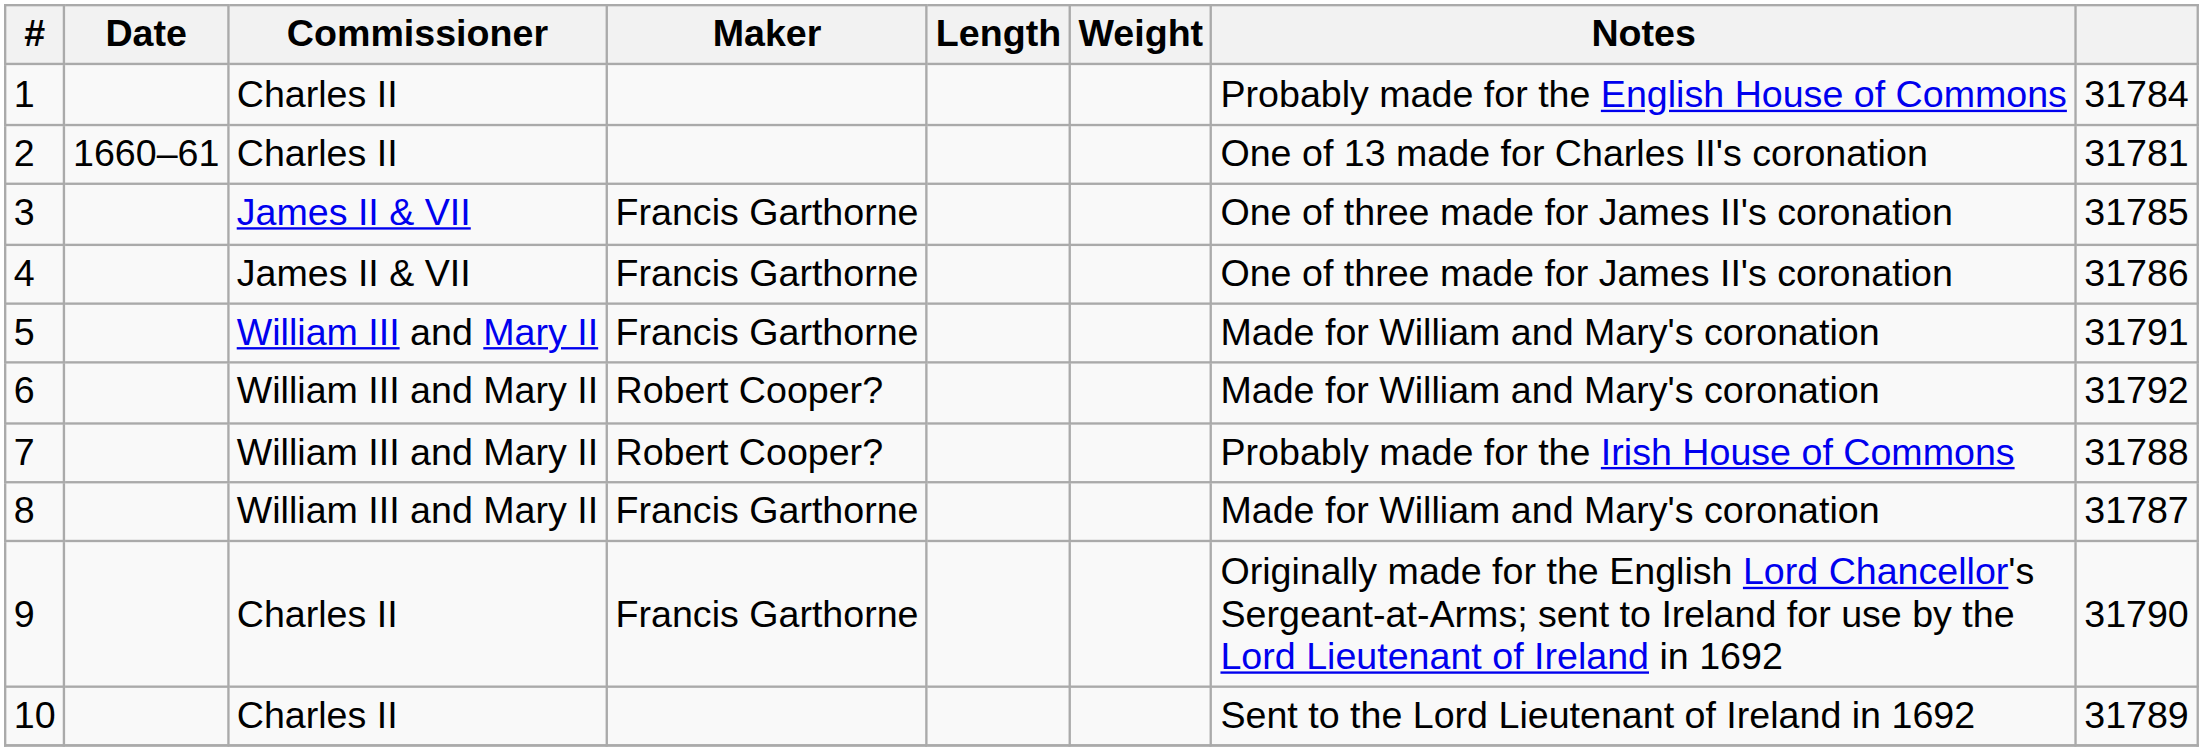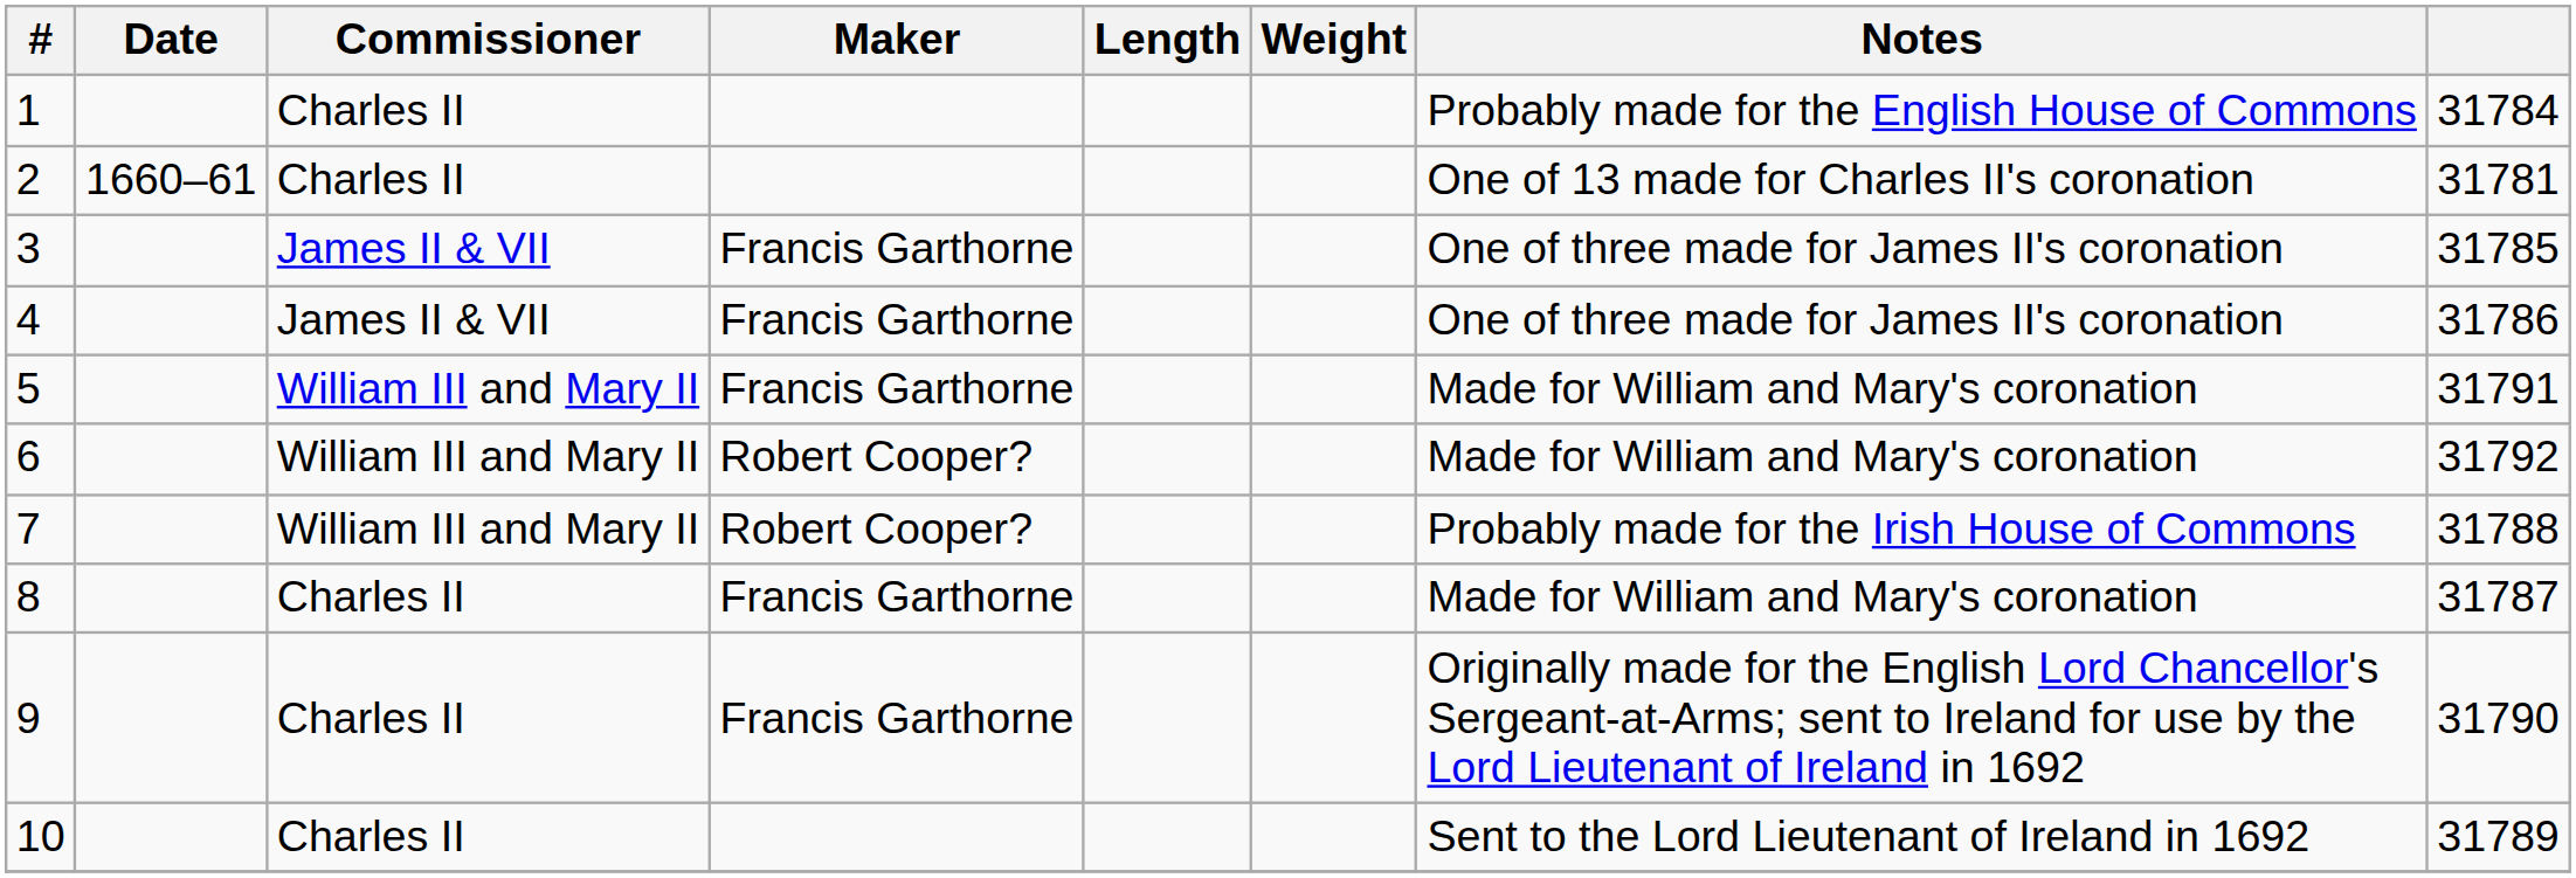 <table class="wikitable">
 <tr>
 <th>#</th>
 <th>Date</th>
 <th>Commissioner</th>
 <th>Maker</th>
 <th>Length</th>
 <th>Weight</th>
 <th>Notes</th>
 <th></th>
 </tr>
 <tr>
 <td>1</td>
 <td></td>
 <td>Charles II</td>
 <td></td>
 <td></td>
 <td></td>
 <td>Probably made for the <a href='#'>English House of Commons</a></td>
 <td>31784</td>
 </tr>
 <tr>
 <td>2</td>
 <td>1660–61</td>
 <td>Charles II</td>
 <td></td>
 <td></td>
 <td></td>
 <td>One of 13 made for Charles II's coronation</td>
 <td>31781</td>
 </tr>
 <tr>
 <td>3</td>
 <td></td>
 <td><a href='#'>James II & VII</a></td>
 <td>Francis Garthorne</td>
 <td></td>
 <td></td>
 <td>One of three made for James II's coronation</td>
 <td>31785</td>
 </tr>
 <tr>
 <td>4</td>
 <td></td>
 <td>James II & VII</td>
 <td>Francis Garthorne</td>
 <td></td>
 <td></td>
 <td>One of three made for James II's coronation</td>
 <td>31786</td>
 </tr>
 <tr>
 <td>5</td>
 <td></td>
 <td><a href='#'>William III</a> and <a href='#'>Mary II</a></td>
 <td>Francis Garthorne</td>
 <td></td>
 <td></td>
 <td>Made for William and Mary's coronation</td>
 <td>31791</td>
 </tr>
 <tr>
 <td>6</td>
 <td></td>
 <td>William III and Mary II</td>
 <td>Robert Cooper?</td>
 <td></td>
 <td></td>
 <td>Made for William and Mary's coronation</td>
 <td>31792</td>
 </tr>
 <tr>
 <td>7</td>
 <td></td>
 <td>William III and Mary II</td>
 <td>Robert Cooper?</td>
 <td></td>
 <td></td>
 <td>Probably made for the <a href='#'>Irish House of Commons</a></td>
 <td>31788</td>
 </tr>
 <tr>
 <td>8</td>
 <td></td>
-<td>William III and Mary II</td>
+<td>Charles II</td>
 <td>Francis Garthorne</td>
 <td></td>
 <td></td>
 <td>Made for William and Mary's coronation</td>
 <td>31787</td>
 </tr>
 <tr>
 <td>9</td>
 <td></td>
 <td>Charles II</td>
 <td>Francis Garthorne</td>
 <td></td>
 <td></td>
 <td>Originally made for the English <a href='#'>Lord Chancellor</a>'s<br>Sergeant-at-Arms; sent to Ireland for use by the<br><a href='#'>Lord Lieutenant of Ireland</a> in 1692</td>
 <td>31790</td>
 </tr>
 <tr>
 <td>10</td>
 <td></td>
 <td>Charles II</td>
 <td></td>
 <td></td>
 <td></td>
 <td>Sent to the Lord Lieutenant of Ireland in 1692</td>
 <td>31789</td>
 </tr>
 <tr>
 </tr>
 </table>
